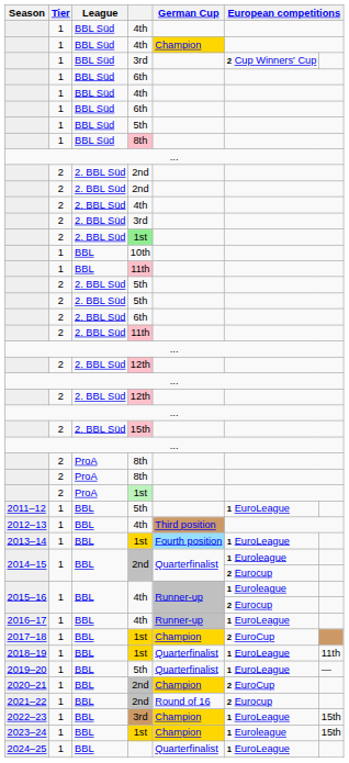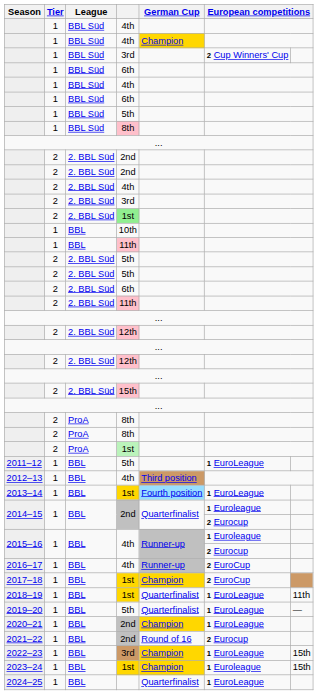 <table class="wikitable" style="font-size:85%">
 <tr>
 <th>Season</th>
 <th><a href='#'>Tier</a></th>
 <th>League</th>
 <th></th>
 <th><a href='#'>German Cup</a></th>
 <th colspan=2><a href='#'>European competitions</a></th>
 </tr>
 <tr>
 <td style="background:#EFEFEF;"></td>
 <td align="center">1</td>
 <td><a href='#'>BBL Süd</a></td>
 <td align="center">4th</td>
 <td></td>
 <td colspan=3></td>
 </tr>
 <tr>
 <td style="background:#EFEFEF;"></td>
 <td align="center">1</td>
 <td><a href='#'>BBL Süd</a></td>
 <td align="center">4th</td>
 <td style="background:gold"><a href='#'>Champion</a></td>
 <td colspan=3></td>
 </tr>
 <tr>
 <td style="background:#EFEFEF;"></td>
 <td align="center">1</td>
 <td><a href='#'>BBL Süd</a></td>
 <td align="center">3rd</td>
 <td></td>
 <td><small><strong>2</strong></small> <a href='#'>Cup Winners' Cup</a></td>
 <td align=center></td>
 </tr>
 <tr>
 <td style="background:#EFEFEF;"></td>
 <td align="center">1</td>
 <td><a href='#'>BBL Süd</a></td>
 <td align="center">6th</td>
 <td></td>
 <td colspan=3></td>
 </tr>
 <tr>
 <td style="background:#EFEFEF;"></td>
 <td align="center">1</td>
 <td><a href='#'>BBL Süd</a></td>
 <td align="center">4th</td>
 <td></td>
 <td colspan=3></td>
 </tr>
 <tr>
 <td style="background:#EFEFEF;"></td>
 <td align="center">1</td>
 <td><a href='#'>BBL Süd</a></td>
 <td align="center">6th</td>
 <td></td>
 <td colspan=3></td>
 </tr>
 <tr>
 <td style="background:#EFEFEF;"></td>
 <td align="center">1</td>
 <td><a href='#'>BBL Süd</a></td>
 <td align="center">5th</td>
 <td></td>
 <td colspan=3></td>
 </tr>
 <tr>
 <td style="background:#EFEFEF;"></td>
 <td align="center">1</td>
 <td><a href='#'>BBL Süd</a></td>
 <td align="center" bgcolor=Pink>8th</td>
 <td></td>
 <td colspan=3></td>
 </tr>
 <tr>
 <td align="center" colspan=7>...</td>
 </tr>
 <tr>
 <td style="background:#EFEFEF;"></td>
 <td align="center">2</td>
 <td><a href='#'>2. BBL Süd</a></td>
 <td align="center">2nd</td>
 <td></td>
 <td colspan=3></td>
 </tr>
 <tr>
 <td style="background:#EFEFEF;"></td>
 <td align="center">2</td>
 <td><a href='#'>2. BBL Süd</a></td>
 <td align="center">2nd</td>
 <td></td>
 <td colspan=3></td>
 </tr>
 <tr>
 <td style="background:#EFEFEF;"></td>
 <td align="center">2</td>
 <td><a href='#'>2. BBL Süd</a></td>
 <td align="center">4th</td>
 <td></td>
 <td colspan=3></td>
 </tr>
 <tr>
 <td style="background:#EFEFEF;"></td>
 <td align="center">2</td>
 <td><a href='#'>2. BBL Süd</a></td>
 <td align="center">3rd</td>
 <td></td>
 <td colspan=3></td>
 </tr>
 <tr>
 <td style="background:#EFEFEF;"></td>
 <td align="center">2</td>
 <td><a href='#'>2. BBL Süd</a></td>
 <td align="center" bgcolor=lightgreen>1st</td>
 <td></td>
 <td colspan=3></td>
 </tr>
 <tr>
 <td style="background:#EFEFEF;"></td>
 <td align="center">1</td>
 <td><a href='#'>BBL</a></td>
 <td align="center">10th</td>
 <td></td>
 <td colspan=3></td>
 </tr>
 <tr>
 <td style="background:#EFEFEF;"></td>
 <td align="center">1</td>
 <td><a href='#'>BBL</a></td>
 <td align="center" bgcolor=Pink>11th</td>
 <td></td>
 <td colspan=3></td>
 </tr>
 <tr>
 <td style="background:#EFEFEF;"></td>
 <td align="center">2</td>
 <td><a href='#'>2. BBL Süd</a></td>
 <td align="center">5th</td>
 <td></td>
 <td colspan=3></td>
 </tr>
 <tr>
 <td style="background:#EFEFEF;"></td>
 <td align="center">2</td>
 <td><a href='#'>2. BBL Süd</a></td>
 <td align="center">5th</td>
 <td></td>
 <td colspan=3></td>
 </tr>
 <tr>
 <td style="background:#EFEFEF;"></td>
 <td align="center">2</td>
 <td><a href='#'>2. BBL Süd</a></td>
 <td align="center">6th</td>
 <td></td>
 <td colspan=3></td>
 </tr>
 <tr>
 <td style="background:#EFEFEF;"></td>
 <td align="center">2</td>
 <td><a href='#'>2. BBL Süd</a></td>
 <td align="center" bgcolor=Pink>11th</td>
 <td></td>
 <td colspan=3></td>
 </tr>
 <tr>
 <td align="center" colspan=7>...</td>
 </tr>
 <tr>
 <td style="background:#EFEFEF;"></td>
 <td align="center">2</td>
 <td><a href='#'>2. BBL Süd</a></td>
 <td align="center" bgcolor=Pink>12th</td>
 <td></td>
 <td colspan=3></td>
 </tr>
 <tr>
 <td align="center" colspan=7>...</td>
 </tr>
 <tr>
 <td style="background:#EFEFEF;"></td>
 <td align="center">2</td>
 <td><a href='#'>2. BBL Süd</a></td>
 <td align="center" bgcolor=Pink>12th</td>
 <td></td>
 <td colspan=3></td>
 </tr>
 <tr>
 <td align="center" colspan=7>...</td>
 </tr>
 <tr>
 <td style="background:#EFEFEF;"></td>
 <td align="center">2</td>
 <td><a href='#'>2. BBL Süd</a></td>
 <td align="center" bgcolor=Pink>15th</td>
 <td></td>
 <td colspan=3></td>
 </tr>
 <tr>
 <td align="center" colspan=7>...</td>
 </tr>
 <tr>
 <td style="background:#EFEFEF;"></td>
 <td align="center">2</td>
 <td><a href='#'>ProA</a></td>
 <td align="center">8th</td>
 <td></td>
 <td colspan=3></td>
 </tr>
 <tr>
 <td style="background:#EFEFEF;"></td>
 <td align="center">2</td>
 <td><a href='#'>ProA</a></td>
 <td align="center">8th</td>
 <td></td>
 <td colspan=3></td>
 </tr>
 <tr>
 <td style="background:#EFEFEF;"></td>
 <td align="center">2</td>
 <td><a href='#'>ProA</a></td>
 <td style="background:#BBF3BB" align="center">1st</td>
 <td></td>
 <td colspan=3></td>
 </tr>
 <tr>
 <td style="background:#EFEFEF;"><a href='#'>2011–12</a></td>
 <td align="center">1</td>
 <td><a href='#'>BBL</a></td>
 <td align="center">5th</td>
 <td></td>
 <td><small><strong>1</strong></small> <a href='#'>EuroLeague</a></td>
 <td align=center></td>
 </tr>
 <tr>
 <td style="background:#EFEFEF;"><a href='#'>2012–13</a></td>
 <td align="center">1</td>
 <td><a href='#'>BBL</a></td>
 <td align="center">4th</td>
 <td align=left bgcolor=#CC9966><a href='#'>Third position</a></td>
 <td colspan=3></td>
 </tr>
 <tr>
 <td style="background:#EFEFEF;"><a href='#'>2013–14</a></td>
 <td align="center">1</td>
 <td><a href='#'>BBL</a></td>
 <td align="center" style="background:gold">1st</td>
 <td align=left bgcolor=#97DEFF><a href='#'>Fourth position</a></td>
 <td><small><strong>1</strong></small> <a href='#'>EuroLeague</a></td>
 <td align=center></td>
 </tr>
 <tr>
 <td rowspan=2 style="background:#EFEFEF;"><a href='#'>2014–15</a></td>
 <td rowspan=2 align="center">1</td>
 <td rowspan=2><a href='#'>BBL</a></td>
 <td rowspan=2 align="center" style="background:silver;">2nd</td>
 <td rowspan=2><a href='#'>Quarterfinalist</a></td>
 <td><small><strong>1</strong></small> <a href='#'>Euroleague</a></td>
 <td align=center></td>
 </tr>
 <tr>
 <td><small><strong>2</strong></small> <a href='#'>Eurocup</a></td>
 <td align=center></td>
 </tr>
 <tr>
 <td rowspan=2 style="background:#EFEFEF;"><a href='#'>2015–16</a></td>
 <td rowspan=2 align="center">1</td>
 <td rowspan=2><a href='#'>BBL</a></td>
 <td rowspan=2 align="center">4th</td>
 <td rowspan=2 style="background:silver"><a href='#'>Runner-up</a></td>
 <td><small><strong>1</strong></small> <a href='#'>Euroleague</a></td>
 <td align=center></td>
 </tr>
 <tr>
 <td><small><strong>2</strong></small> <a href='#'>Eurocup</a></td>
 <td align=center></td>
 </tr>
 <tr>
 <td style="background:#EFEFEF;"><a href='#'>2016–17</a></td>
 <td align="center">1</td>
 <td><a href='#'>BBL</a></td>
 <td align="center">4th</td>
 <td style="background:silver"><a href='#'>Runner-up</a></td>
-<td><small><strong>1</strong></small> <a href='#'>EuroLeague</a></td>
+<td><small><strong>2</strong></small> <a href='#'>EuroCup</a></td>
 <td align=center></td>
 </tr>
 <tr>
 <td style="background:#EFEFEF;"><a href='#'>2017–18</a></td>
 <td align="center">1</td>
 <td><a href='#'>BBL</a></td>
 <td align="center" style="background:gold">1st</td>
 <td style="background:gold"><a href='#'>Champion</a></td>
 <td><small><strong>2</strong></small> <a href='#'>EuroCup</a></td>
 <td bgcolor=#cc9966 align=center></td>
 </tr>
 <tr>
 <td style="background:#EFEFEF;"><a href='#'>2018–19</a></td>
 <td align="center">1</td>
 <td><a href='#'>BBL</a></td>
 <td align="center" style="background:gold">1st</td>
 <td><a href='#'>Quarterfinalist</a></td>
 <td><small><strong>1</strong></small> <a href='#'>EuroLeague</a></td>
 <td>11th</td>
 </tr>
 <tr>
 <td style="background:#EFEFEF;"><a href='#'>2019–20</a></td>
 <td align="center">1</td>
 <td><a href='#'>BBL</a></td>
 <td align="center">5th</td>
 <td><a href='#'>Quarterfinalist</a></td>
 <td><small><strong>1</strong></small> <a href='#'>EuroLeague</a></td>
 <td>—</td>
 </tr>
 <tr>
 <td style="background:#EFEFEF;"><a href='#'>2020–21</a></td>
 <td align="center">1</td>
 <td><a href='#'>BBL</a></td>
 <td align="center" style="background:silver;">2nd</td>
 <td style="background:gold"><a href='#'>Champion</a></td>
-<td><small><strong>2</strong></small> <a href='#'>EuroCup</a></td>
+<td><small><strong>1</strong></small> <a href='#'>EuroLeague</a></td>
 <td align=center></td>
 </tr>
 <tr>
 <td style="background:#efefef;"><a href='#'>2021–22</a></td>
 <td align="center">1</td>
 <td><a href='#'>BBL</a></td>
 <td align="center" style="background:silver;">2nd</td>
 <td><a href='#'>Round of 16</a></td>
 <td><small><strong>2</strong></small> <a href='#'>Eurocup</a></td>
 <td align=center></td>
 </tr>
 <tr>
 <td style="background:#efefef;"><a href='#'>2022–23</a></td>
 <td align="center">1</td>
 <td><a href='#'>BBL</a></td>
 <td align=center bgcolor=#CC9966>3rd</td>
 <td style="background:gold"><a href='#'>Champion</a></td>
 <td><small><strong>1</strong></small> <a href='#'>EuroLeague</a></td>
 <td>15th</td>
 </tr>
 <tr>
 <td style="background:#efefef;"><a href='#'>2023–24</a></td>
 <td align="center">1</td>
 <td><a href='#'>BBL</a></td>
 <td align="center" style="background:gold">1st</td>
 <td style="background:gold"><a href='#'>Champion</a></td>
 <td><small><strong>1</strong></small> <a href='#'>Euroleague</a></td>
 <td>15th</td>
 </tr>
 <tr>
 <td style="background:#efefef;"><a href='#'>2024–25</a></td>
 <td align="center">1</td>
 <td><a href='#'>BBL</a></td>
 <td></td>
 <td><a href='#'>Quarterfinalist</a></td>
 <td><small><strong>1</strong></small> <a href='#'>EuroLeague</a></td>
 <td align=center></td>
 </tr>
 </table>
